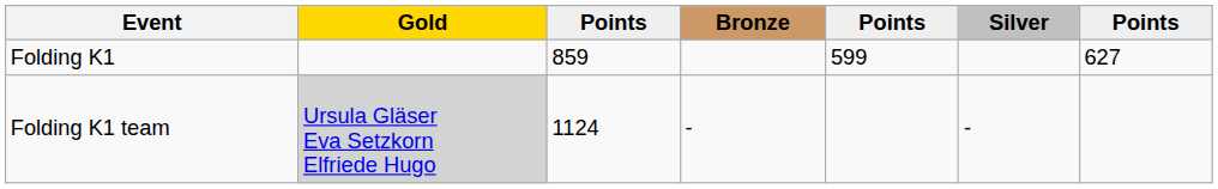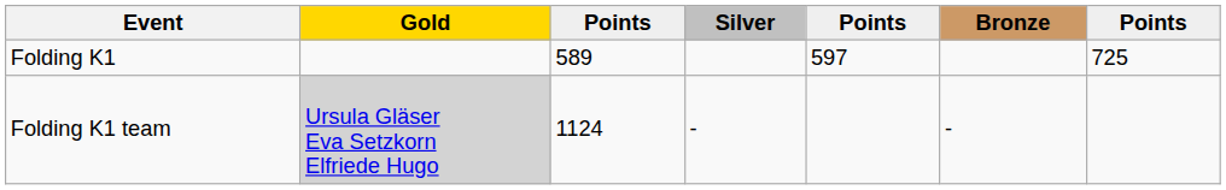 <table class="wikitable" width=100%>
 <tr>
 <th>Event</th>
 <td align=center bgcolor="gold"><strong>Gold</strong></td>
 <td align=center bgcolor="EFEFEF"><strong>Points</strong></td>
+<td align=center bgcolor="silver"><strong>Silver</strong></td>
+<td align=center bgcolor="EFEFEF"><strong>Points</strong></td>
 <td align=center bgcolor="CC9966"><strong>Bronze</strong></td>
-<td align=center bgcolor="EFEFEF"><strong>Points</strong></td>
-<td align=center bgcolor="silver"><strong>Silver</strong></td>
 <td align=center bgcolor="EFEFEF"><strong>Points</strong></td>
 </tr>
 <tr>
 <td>Folding K1</td>
 <td></td>
-<td>859</td>
+<td>589</td>
 <td></td>
-<td>599</td>
+<td>597</td>
 <td></td>
-<td>627</td>
+<td>725</td>
 </tr>
 <tr>
 <td>Folding K1 team</td>
 <td style="background: lightgrey;"><br><a href='#'>Ursula Gläser</a><br><a href='#'>Eva Setzkorn</a><br><a href='#'>Elfriede Hugo</a></td>
 <td>1124</td>
 <td>-</td>
 <td></td>
 <td>-</td>
 <td></td>
 </tr>
 </table>
